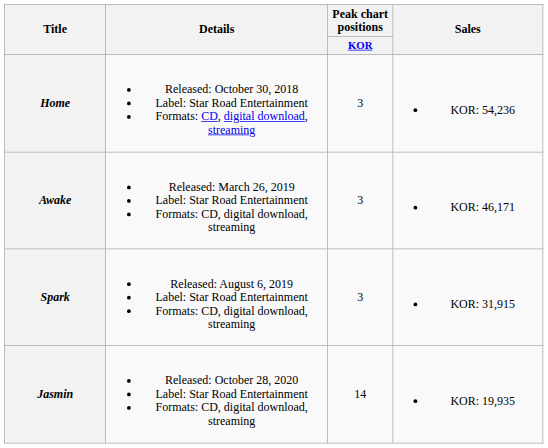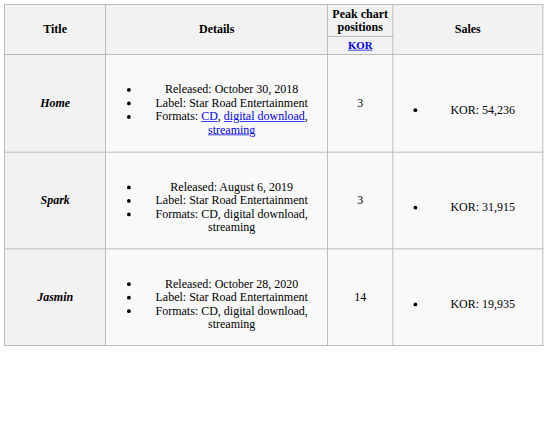 <table class="wikitable plainrowheaders" style="text-align:center;">
 <tr>
 <th rowspan="2" scope="col" style="width:8em;">Title</th>
 <th rowspan="2" scope="col" style="width:18em;">Details</th>
 <th colspan="1" scope="col" style="width:5em;">Peak chart positions</th>
 <th rowspan="2" scope="col" style="width:12em;">Sales</th>
 </tr>
 <tr>
 <th scope="col" style="width:2.5em;font-size:90%;"><a href='#'>KOR</a><br></th>
 </tr>
 <tr>
 <th scope="row"><em>Home</em></th>
 <td><br><ul><li>Released: October 30, 2018</li><li>Label: Star Road Entertainment</li><li>Formats: <a href='#'>CD</a>, <a href='#'>digital download</a>, <a href='#'>streaming</a></li></ul></td>
 <td>3</td>
 <td><br><ul><li>KOR: 54,236</li></ul></td>
 </tr>
 <tr>
-<th scope="row"><em>Awake</em></th>
-<td><br><ul><li>Released: March 26, 2019</li><li>Label: Star Road Entertainment</li><li>Formats: CD, digital download, streaming</li></ul></td>
-<td>3</td>
-<td><br><ul><li>KOR: 46,171</li></ul></td>
-</tr>
-<tr>
 <th scope="row"><em>Spark</em></th>
 <td><br><ul><li>Released: August 6, 2019</li><li>Label: Star Road Entertainment</li><li>Formats: CD, digital download, streaming</li></ul></td>
 <td>3</td>
 <td><br><ul><li>KOR: 31,915</li></ul></td>
 </tr>
 <tr>
 <th scope="row"><em>Jasmin</em></th>
 <td><br><ul><li>Released: October 28, 2020</li><li>Label: Star Road Entertainment</li><li>Formats: CD, digital download, streaming</li></ul></td>
 <td>14</td>
 <td><br><ul><li>KOR: 19,935</li></ul></td>
 </tr>
 </table>
